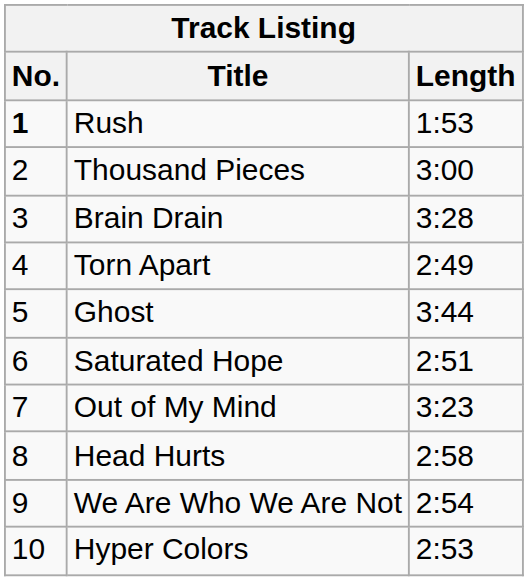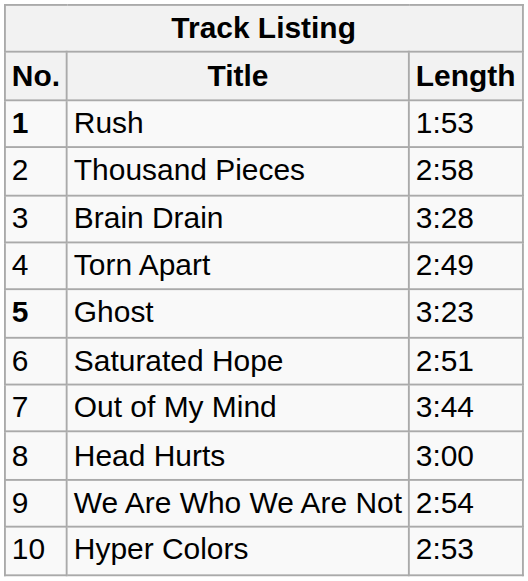 <table class="wikitable">
 <tr>
 <th colspan="3">Track Listing</th>
 </tr>
 <tr>
 <th><strong>No.</strong></th>
 <th><strong>Title</strong></th>
 <th><strong>Length</strong></th>
 </tr>
 <tr>
 <td><strong>1</strong></td>
 <td>Rush</td>
 <td>1:53</td>
 </tr>
 <tr>
 <td>2</td>
 <td>Thousand Pieces</td>
-<td>3:00</td>
+<td>2:58</td>
 </tr>
 <tr>
 <td>3</td>
 <td>Brain Drain</td>
 <td>3:28</td>
 </tr>
 <tr>
 <td>4</td>
 <td>Torn Apart</td>
 <td>2:49</td>
 </tr>
 <tr>
-<td>5</td>
+<td><strong>5</strong></td>
 <td>Ghost</td>
-<td>3:44</td>
+<td>3:23</td>
 </tr>
 <tr>
 <td>6</td>
 <td>Saturated Hope</td>
 <td>2:51</td>
 </tr>
 <tr>
 <td>7</td>
 <td>Out of My Mind</td>
-<td>3:23</td>
+<td>3:44</td>
 </tr>
 <tr>
 <td>8</td>
 <td>Head Hurts</td>
-<td>2:58</td>
+<td>3:00</td>
 </tr>
 <tr>
 <td>9</td>
 <td>We Are Who We Are Not</td>
 <td>2:54</td>
 </tr>
 <tr>
 <td>10</td>
 <td>Hyper Colors</td>
 <td>2:53</td>
 </tr>
 </table>
